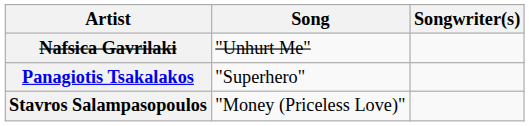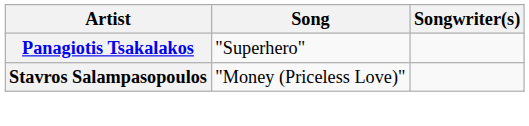 <table class="wikitable sortable plainrowheaders" style="margin: 1em auto 1em auto">
 <tr>
 <th>Artist</th>
 <th>Song</th>
 <th class="unsortable">Songwriter(s)</th>
-</tr>
-<tr>
-<th scope="row"><s>Nafsica Gavrilaki</s></th>
-<td><s>"Unhurt Me"</s></td>
-<td></td>
 </tr>
 <tr>
 <th scope="row"><a href='#'>Panagiotis Tsakalakos</a></th>
 <td>"Superhero"</td>
 <td></td>
 </tr>
 <tr>
 <th scope="row">Stavros Salampasopoulos</th>
 <td>"Money (Priceless Love)"</td>
 <td></td>
 </tr>
 </table>
